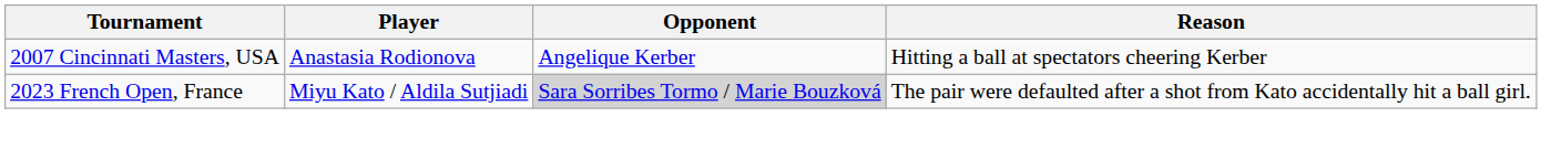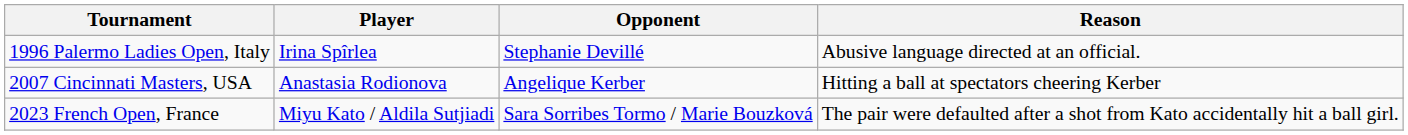 <table class="wikitable sortable">
 <tr>
 <th>Tournament</th>
 <th>Player</th>
 <th>Opponent</th>
 <th>Reason</th>
+</tr>
+<tr>
+<td><a href='#'>1996 Palermo Ladies Open</a>, Italy</td>
+<td><a href='#'>Irina Spîrlea</a></td>
+<td><a href='#'>Stephanie Devillé</a></td>
+<td>Abusive language directed at an official.</td>
 </tr>
 <tr>
 <td><a href='#'>2007 Cincinnati Masters</a>, USA</td>
 <td><a href='#'>Anastasia Rodionova</a></td>
 <td><a href='#'>Angelique Kerber</a></td>
 <td>Hitting a ball at spectators cheering Kerber</td>
 </tr>
 <tr>
 <td><a href='#'>2023 French Open</a>, France</td>
 <td><a href='#'>Miyu Kato</a> / <a href='#'>Aldila Sutjiadi</a></td>
-<td style="background: lightgrey;"><a href='#'>Sara Sorribes Tormo</a> / <a href='#'>Marie Bouzková</a></td>
+<td><a href='#'>Sara Sorribes Tormo</a> / <a href='#'>Marie Bouzková</a></td>
 <td>The pair were defaulted after a shot from Kato accidentally hit a ball girl.</td>
 </tr>
 </table>
